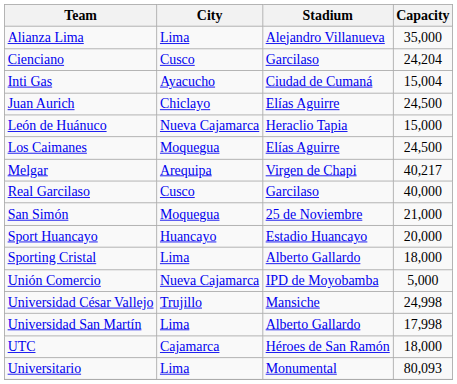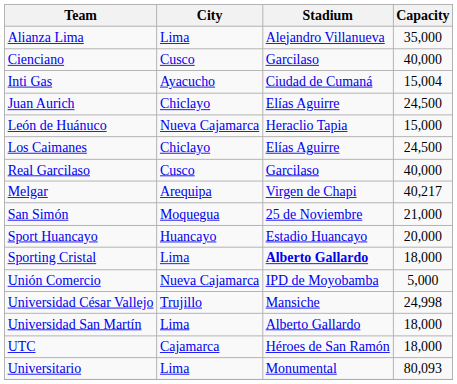 <table class="wikitable sortable">
 <tr>
 <th>Team</th>
 <th>City</th>
 <th>Stadium</th>
 <th>Capacity</th>
 </tr>
 <tr>
 <td><a href='#'>Alianza Lima</a></td>
 <td><a href='#'>Lima</a></td>
 <td><a href='#'>Alejandro Villanueva</a></td>
 <td align="center">35,000</td>
 </tr>
 <tr>
 <td><a href='#'>Cienciano</a></td>
 <td><a href='#'>Cusco</a></td>
 <td><a href='#'>Garcilaso</a></td>
-<td align="center">24,204</td>
+<td align="center">40,000</td>
 </tr>
 <tr>
 <td><a href='#'>Inti Gas</a></td>
 <td><a href='#'>Ayacucho</a></td>
 <td><a href='#'>Ciudad de Cumaná</a></td>
 <td align="center">15,004</td>
 </tr>
 <tr>
 <td><a href='#'>Juan Aurich</a></td>
 <td><a href='#'>Chiclayo</a></td>
 <td><a href='#'>Elías Aguirre</a></td>
 <td align="center">24,500</td>
 </tr>
 <tr>
 <td><a href='#'>León de Huánuco</a></td>
 <td><a href='#'>Nueva Cajamarca</a></td>
 <td><a href='#'>Heraclio Tapia</a></td>
 <td align="center">15,000</td>
 </tr>
 <tr>
 <td><a href='#'>Los Caimanes</a></td>
-<td><a href='#'>Moquegua</a></td>
+<td><a href='#'>Chiclayo</a></td>
 <td><a href='#'>Elías Aguirre</a></td>
 <td align="center">24,500</td>
+</tr>
+<tr>
+<td><a href='#'>Real Garcilaso</a></td>
+<td><a href='#'>Cusco</a></td>
+<td><a href='#'>Garcilaso</a></td>
+<td align="center">40,000</td>
 </tr>
 <tr>
 <td><a href='#'>Melgar</a></td>
 <td><a href='#'>Arequipa</a></td>
 <td><a href='#'>Virgen de Chapi</a></td>
 <td align="center">40,217</td>
-</tr>
-<tr>
-<td><a href='#'>Real Garcilaso</a></td>
-<td><a href='#'>Cusco</a></td>
-<td><a href='#'>Garcilaso</a></td>
-<td align="center">40,000</td>
 </tr>
 <tr>
 <td><a href='#'>San Simón</a></td>
 <td><a href='#'>Moquegua</a></td>
 <td><a href='#'>25 de Noviembre</a></td>
 <td align="center">21,000</td>
 </tr>
 <tr>
 <td><a href='#'>Sport Huancayo</a></td>
 <td><a href='#'>Huancayo</a></td>
 <td><a href='#'>Estadio Huancayo</a></td>
 <td align="center">20,000</td>
 </tr>
 <tr>
 <td><a href='#'>Sporting Cristal</a></td>
 <td><a href='#'>Lima</a></td>
-<td><a href='#'>Alberto Gallardo</a></td>
+<td><strong><a href='#'>Alberto Gallardo</a></strong></td>
 <td align="center">18,000</td>
 </tr>
 <tr>
 <td><a href='#'>Unión Comercio</a></td>
 <td><a href='#'>Nueva Cajamarca</a></td>
 <td><a href='#'>IPD de Moyobamba</a></td>
 <td align="center">5,000</td>
 </tr>
 <tr>
 <td><a href='#'>Universidad César Vallejo</a></td>
 <td><a href='#'>Trujillo</a></td>
 <td><a href='#'>Mansiche</a></td>
 <td align="center">24,998</td>
 </tr>
 <tr>
 <td><a href='#'>Universidad San Martín</a></td>
 <td><a href='#'>Lima</a></td>
 <td><a href='#'>Alberto Gallardo</a></td>
-<td align="center">17,998</td>
+<td align="center">18,000</td>
 </tr>
 <tr>
 <td><a href='#'>UTC</a></td>
 <td><a href='#'>Cajamarca</a></td>
 <td><a href='#'>Héroes de San Ramón</a></td>
 <td align="center">18,000</td>
 </tr>
 <tr>
 <td><a href='#'>Universitario</a></td>
 <td><a href='#'>Lima</a></td>
 <td><a href='#'>Monumental</a></td>
 <td align="center">80,093</td>
 </tr>
 <tr>
 </tr>
 </table>
